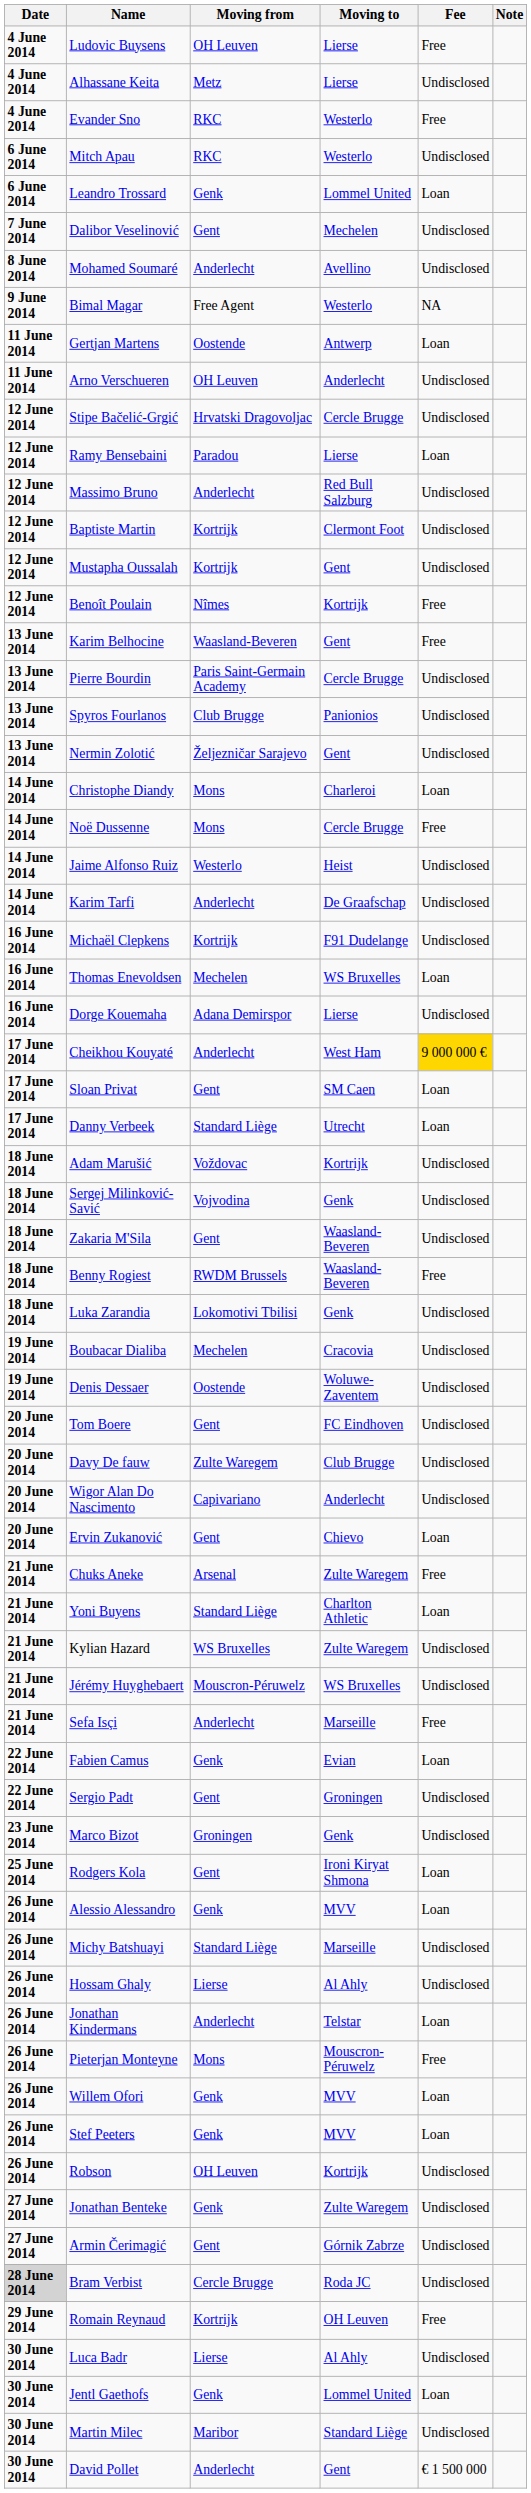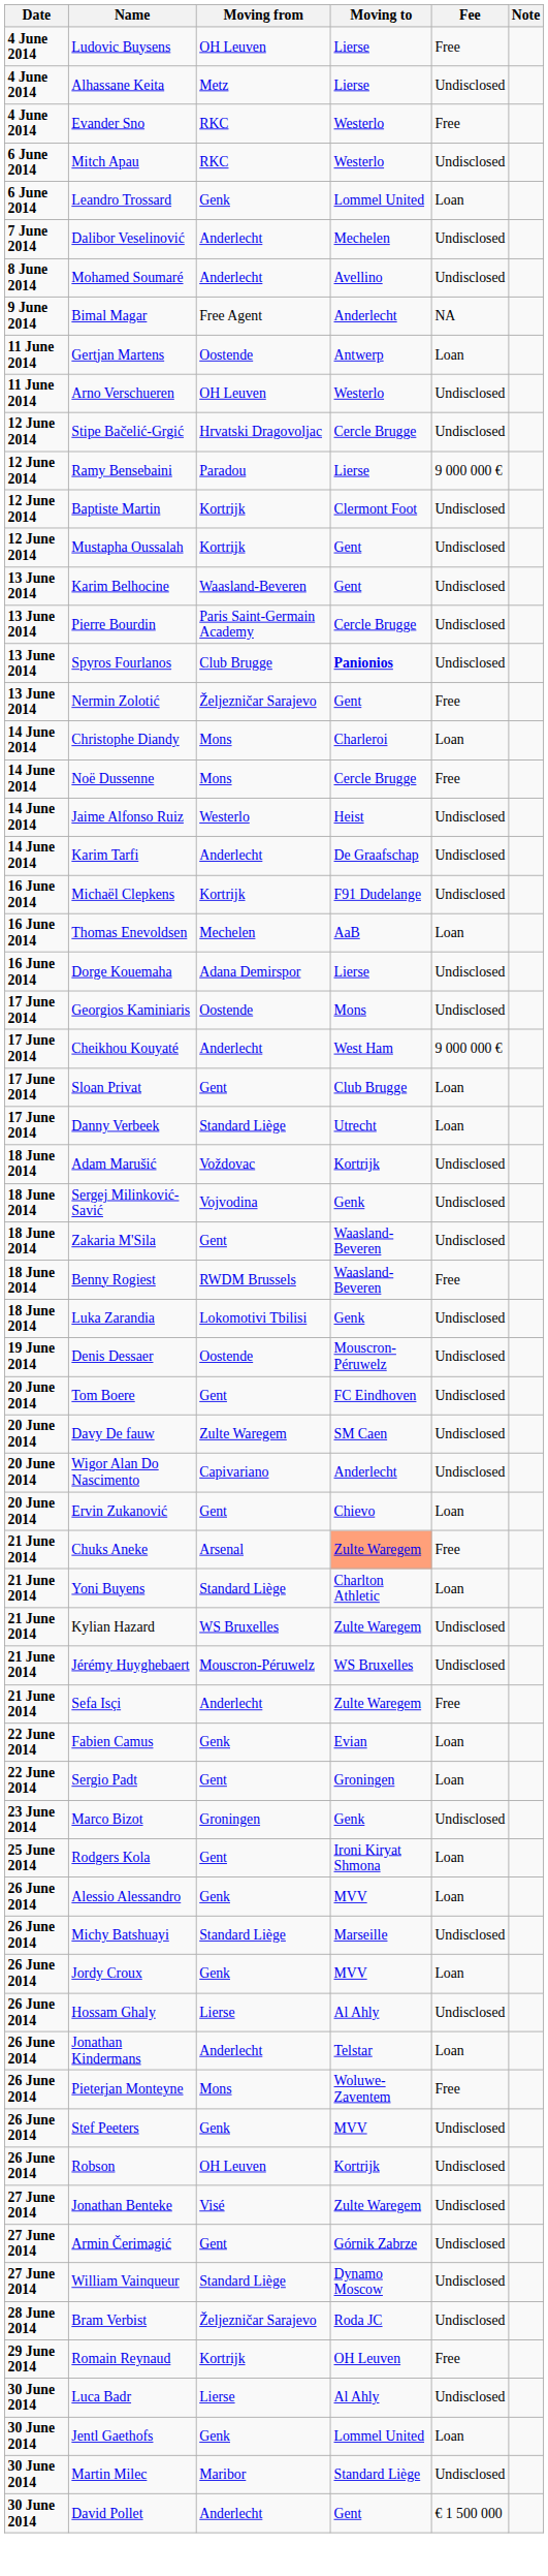 <table class="wikitable sortable">
 <tr>
 <th>Date</th>
 <th>Name</th>
 <th>Moving from</th>
 <th>Moving to</th>
 <th>Fee</th>
 <th>Note</th>
 </tr>
 <tr>
 <td><strong>4 June 2014</strong></td>
 <td><a href='#'>Ludovic Buysens</a></td>
 <td><a href='#'>OH Leuven</a></td>
 <td><a href='#'>Lierse</a></td>
 <td>Free </td>
 <td></td>
 </tr>
 <tr>
 <td><strong>4 June 2014</strong></td>
 <td> <a href='#'>Alhassane Keita</a></td>
 <td> <a href='#'>Metz</a></td>
 <td><a href='#'>Lierse</a></td>
 <td>Undisclosed </td>
 <td></td>
 </tr>
 <tr>
 <td><strong>4 June 2014</strong></td>
 <td> <a href='#'>Evander Sno</a></td>
 <td> <a href='#'>RKC</a></td>
 <td><a href='#'>Westerlo</a></td>
 <td>Free </td>
 <td></td>
 </tr>
 <tr>
 <td><strong>6 June 2014</strong></td>
 <td> <a href='#'>Mitch Apau</a></td>
 <td> <a href='#'>RKC</a></td>
 <td><a href='#'>Westerlo</a></td>
 <td>Undisclosed </td>
 <td></td>
 </tr>
 <tr>
 <td><strong>6 June 2014</strong></td>
 <td><a href='#'>Leandro Trossard</a></td>
 <td><a href='#'>Genk</a></td>
 <td><a href='#'>Lommel United</a></td>
 <td>Loan </td>
 <td align=center></td>
 </tr>
 <tr>
 <td><strong>7 June 2014</strong></td>
 <td> <a href='#'>Dalibor Veselinović</a></td>
-<td><a href='#'>Gent</a></td>
+<td><a href='#'>Anderlecht</a></td>
 <td><a href='#'>Mechelen</a></td>
 <td>Undisclosed </td>
 <td align=center></td>
 </tr>
 <tr>
 <td><strong>8 June 2014</strong></td>
 <td><a href='#'>Mohamed Soumaré</a></td>
 <td><a href='#'>Anderlecht</a></td>
 <td> <a href='#'>Avellino</a></td>
 <td>Undisclosed </td>
 <td></td>
 </tr>
 <tr>
 <td><strong>9 June 2014</strong></td>
 <td> <a href='#'>Bimal Magar</a></td>
 <td>Free Agent</td>
-<td><a href='#'>Westerlo</a></td>
+<td><a href='#'>Anderlecht</a></td>
 <td>NA </td>
 <td></td>
 </tr>
 <tr>
 <td><strong>11 June 2014</strong></td>
 <td><a href='#'>Gertjan Martens</a></td>
 <td><a href='#'>Oostende</a></td>
 <td><a href='#'>Antwerp</a></td>
 <td>Loan </td>
 <td></td>
 </tr>
 <tr>
 <td><strong>11 June 2014</strong></td>
 <td><a href='#'>Arno Verschueren</a></td>
 <td><a href='#'>OH Leuven</a></td>
-<td><a href='#'>Anderlecht</a></td>
+<td><a href='#'>Westerlo</a></td>
 <td>Undisclosed </td>
 <td></td>
 </tr>
 <tr>
 <td><strong>12 June 2014</strong></td>
 <td> <a href='#'>Stipe Bačelić-Grgić</a></td>
 <td> <a href='#'>Hrvatski Dragovoljac</a></td>
 <td><a href='#'>Cercle Brugge</a></td>
 <td>Undisclosed </td>
 <td></td>
 </tr>
 <tr>
 <td><strong>12 June 2014</strong></td>
 <td> <a href='#'>Ramy Bensebaini</a></td>
 <td> <a href='#'>Paradou</a></td>
 <td><a href='#'>Lierse</a></td>
-<td>Loan </td>
-<td></td>
-</tr>
-<tr>
-<td><strong>12 June 2014</strong></td>
-<td><a href='#'>Massimo Bruno</a></td>
-<td><a href='#'>Anderlecht</a></td>
-<td> <a href='#'>Red Bull Salzburg</a></td>
-<td>Undisclosed </td>
+<td>9 000 000 € </td>
 <td></td>
 </tr>
 <tr>
 <td><strong>12 June 2014</strong></td>
 <td> <a href='#'>Baptiste Martin</a></td>
 <td><a href='#'>Kortrijk</a></td>
 <td> <a href='#'>Clermont Foot</a></td>
 <td>Undisclosed </td>
 <td></td>
 </tr>
 <tr>
 <td><strong>12 June 2014</strong></td>
 <td><a href='#'>Mustapha Oussalah</a></td>
 <td><a href='#'>Kortrijk</a></td>
 <td><a href='#'>Gent</a></td>
 <td>Undisclosed </td>
 <td></td>
 </tr>
 <tr>
-<td><strong>12 June 2014</strong></td>
-<td> <a href='#'>Benoît Poulain</a></td>
-<td> <a href='#'>Nîmes</a></td>
-<td><a href='#'>Kortrijk</a></td>
-<td>Free </td>
-<td></td>
-</tr>
-<tr>
 <td><strong>13 June 2014</strong></td>
 <td> <a href='#'>Karim Belhocine</a></td>
 <td><a href='#'>Waasland-Beveren</a></td>
 <td><a href='#'>Gent</a></td>
-<td>Free </td>
+<td>Undisclosed </td>
 <td></td>
 </tr>
 <tr>
 <td><strong>13 June 2014</strong></td>
 <td> <a href='#'>Pierre Bourdin</a></td>
 <td> <a href='#'>Paris Saint-Germain Academy</a></td>
 <td><a href='#'>Cercle Brugge</a></td>
 <td>Undisclosed </td>
 <td></td>
 </tr>
 <tr>
 <td><strong>13 June 2014</strong></td>
 <td> <a href='#'>Spyros Fourlanos</a></td>
 <td><a href='#'>Club Brugge</a></td>
-<td> <a href='#'>Panionios</a></td>
+<td><strong> <a href='#'>Panionios</a></strong></td>
 <td>Undisclosed </td>
 <td></td>
 </tr>
 <tr>
 <td><strong>13 June 2014</strong></td>
 <td> <a href='#'>Nermin Zolotić</a></td>
 <td> <a href='#'>Željezničar Sarajevo</a></td>
 <td><a href='#'>Gent</a></td>
-<td>Undisclosed </td>
+<td>Free </td>
 <td></td>
 </tr>
 <tr>
 <td><strong>14 June 2014</strong></td>
 <td> <a href='#'>Christophe Diandy</a></td>
 <td><a href='#'>Mons</a></td>
 <td><a href='#'>Charleroi</a></td>
 <td>Loan </td>
 <td></td>
 </tr>
 <tr>
 <td><strong>14 June 2014</strong></td>
 <td><a href='#'>Noë Dussenne</a></td>
 <td><a href='#'>Mons</a></td>
 <td><a href='#'>Cercle Brugge</a></td>
 <td>Free </td>
 <td></td>
 </tr>
 <tr>
 <td><strong>14 June 2014</strong></td>
 <td> <a href='#'>Jaime Alfonso Ruiz</a></td>
 <td><a href='#'>Westerlo</a></td>
 <td><a href='#'>Heist</a></td>
 <td>Undisclosed </td>
 <td></td>
 </tr>
 <tr>
 <td><strong>14 June 2014</strong></td>
 <td><a href='#'>Karim Tarfi</a></td>
 <td><a href='#'>Anderlecht</a></td>
 <td> <a href='#'>De Graafschap</a></td>
 <td>Undisclosed </td>
 <td></td>
 </tr>
 <tr>
 <td><strong>16 June 2014</strong></td>
 <td><a href='#'>Michaël Clepkens</a></td>
 <td><a href='#'>Kortrijk</a></td>
 <td> <a href='#'>F91 Dudelange</a></td>
 <td>Undisclosed </td>
 <td></td>
 </tr>
 <tr>
 <td><strong>16 June 2014</strong></td>
 <td> <a href='#'>Thomas Enevoldsen</a></td>
 <td><a href='#'>Mechelen</a></td>
-<td><a href='#'>WS Bruxelles</a></td>
+<td> <a href='#'>AaB</a></td>
 <td>Loan </td>
 <td></td>
 </tr>
 <tr>
 <td><strong>16 June 2014</strong></td>
 <td> <a href='#'>Dorge Kouemaha</a></td>
 <td> <a href='#'>Adana Demirspor</a></td>
 <td><a href='#'>Lierse</a></td>
 <td>Undisclosed </td>
 <td></td>
 </tr>
 <tr>
 <td><strong>17 June 2014</strong></td>
+<td><a href='#'>Georgios Kaminiaris</a></td>
+<td><a href='#'>Oostende</a></td>
+<td><a href='#'>Mons</a></td>
+<td>Undisclosed </td>
+<td></td>
+</tr>
+<tr>
+<td><strong>17 June 2014</strong></td>
 <td> <a href='#'>Cheikhou Kouyaté</a></td>
 <td><a href='#'>Anderlecht</a></td>
 <td> <a href='#'>West Ham</a></td>
-<td style="background: gold;">9 000 000 € </td>
+<td>9 000 000 € </td>
 <td></td>
 </tr>
 <tr>
 <td><strong>17 June 2014</strong></td>
 <td> <a href='#'>Sloan Privat</a></td>
 <td><a href='#'>Gent</a></td>
-<td> <a href='#'>SM Caen</a></td>
+<td><a href='#'>Club Brugge</a></td>
 <td>Loan </td>
 <td></td>
 </tr>
 <tr>
 <td><strong>17 June 2014</strong></td>
 <td> <a href='#'>Danny Verbeek</a></td>
 <td><a href='#'>Standard Liège</a></td>
 <td> <a href='#'>Utrecht</a></td>
 <td>Loan </td>
 <td align=center></td>
 </tr>
 <tr>
 <td><strong>18 June 2014</strong></td>
 <td> <a href='#'>Adam Marušić</a></td>
 <td> <a href='#'>Voždovac</a></td>
 <td><a href='#'>Kortrijk</a></td>
 <td>Undisclosed </td>
 <td></td>
 </tr>
 <tr>
 <td><strong>18 June 2014</strong></td>
 <td> <a href='#'>Sergej Milinković-Savić</a></td>
 <td> <a href='#'>Vojvodina</a></td>
 <td><a href='#'>Genk</a></td>
 <td>Undisclosed </td>
 <td></td>
 </tr>
 <tr>
 <td><strong>18 June 2014</strong></td>
 <td> <a href='#'>Zakaria M'Sila</a></td>
 <td><a href='#'>Gent</a></td>
 <td><a href='#'>Waasland-Beveren</a></td>
 <td>Undisclosed </td>
 <td></td>
 </tr>
 <tr>
 <td><strong>18 June 2014</strong></td>
 <td><a href='#'>Benny Rogiest</a></td>
 <td><a href='#'>RWDM Brussels</a></td>
 <td><a href='#'>Waasland-Beveren</a></td>
 <td>Free </td>
 <td></td>
 </tr>
 <tr>
 <td><strong>18 June 2014</strong></td>
 <td> <a href='#'>Luka Zarandia</a></td>
 <td> <a href='#'>Lokomotivi Tbilisi</a></td>
 <td><a href='#'>Genk</a></td>
 <td>Undisclosed </td>
 <td></td>
 </tr>
 <tr>
 <td><strong>19 June 2014</strong></td>
-<td> <a href='#'>Boubacar Dialiba</a></td>
-<td><a href='#'>Mechelen</a></td>
-<td> <a href='#'>Cracovia</a></td>
-<td>Undisclosed </td>
-<td></td>
-</tr>
-<tr>
-<td><strong>19 June 2014</strong></td>
 <td><a href='#'>Denis Dessaer</a></td>
 <td><a href='#'>Oostende</a></td>
-<td><a href='#'>Woluwe-Zaventem</a></td>
+<td><a href='#'>Mouscron-Péruwelz</a></td>
 <td>Undisclosed </td>
 <td></td>
 </tr>
 <tr>
 <td><strong>20 June 2014</strong></td>
 <td> <a href='#'>Tom Boere</a></td>
 <td><a href='#'>Gent</a></td>
 <td> <a href='#'>FC Eindhoven</a></td>
 <td>Undisclosed </td>
 <td align=center></td>
 </tr>
 <tr>
 <td><strong>20 June 2014</strong></td>
 <td><a href='#'>Davy De fauw</a></td>
 <td><a href='#'>Zulte Waregem</a></td>
-<td><a href='#'>Club Brugge</a></td>
+<td> <a href='#'>SM Caen</a></td>
 <td>Undisclosed </td>
 <td></td>
 </tr>
 <tr>
 <td><strong>20 June 2014</strong></td>
 <td> <a href='#'>Wigor Alan Do Nascimento</a></td>
 <td> <a href='#'>Capivariano</a></td>
 <td><a href='#'>Anderlecht</a></td>
 <td>Undisclosed </td>
 <td></td>
 </tr>
 <tr>
 <td><strong>20 June 2014</strong></td>
 <td> <a href='#'>Ervin Zukanović</a></td>
 <td><a href='#'>Gent</a></td>
 <td> <a href='#'>Chievo</a></td>
 <td>Loan </td>
 <td></td>
 </tr>
 <tr>
 <td><strong>21 June 2014</strong></td>
 <td> <a href='#'>Chuks Aneke</a></td>
 <td> <a href='#'>Arsenal</a></td>
-<td><a href='#'>Zulte Waregem</a></td>
+<td style="background: lightsalmon;"><a href='#'>Zulte Waregem</a></td>
 <td>Free </td>
 <td align=center></td>
 </tr>
 <tr>
 <td><strong>21 June 2014</strong></td>
 <td><a href='#'>Yoni Buyens</a></td>
 <td><a href='#'>Standard Liège</a></td>
 <td> <a href='#'>Charlton Athletic</a></td>
 <td>Loan </td>
 <td></td>
 </tr>
 <tr>
 <td><strong>21 June 2014</strong></td>
 <td>Kylian Hazard</td>
 <td><a href='#'>WS Bruxelles</a></td>
 <td><a href='#'>Zulte Waregem</a></td>
 <td>Undisclosed </td>
 <td></td>
 </tr>
 <tr>
 <td><strong>21 June 2014</strong></td>
 <td><a href='#'>Jérémy Huyghebaert</a></td>
 <td><a href='#'>Mouscron-Péruwelz</a></td>
 <td><a href='#'>WS Bruxelles</a></td>
 <td>Undisclosed </td>
 <td></td>
 </tr>
 <tr>
 <td><strong>21 June 2014</strong></td>
 <td> <a href='#'>Sefa Isçi</a></td>
 <td><a href='#'>Anderlecht</a></td>
-<td> <a href='#'>Marseille</a></td>
+<td><a href='#'>Zulte Waregem</a></td>
 <td>Free </td>
 <td></td>
 </tr>
 <tr>
 <td><strong>22 June 2014</strong></td>
 <td> <a href='#'>Fabien Camus</a></td>
 <td><a href='#'>Genk</a></td>
 <td> <a href='#'>Evian</a></td>
 <td>Loan </td>
 <td></td>
 </tr>
 <tr>
 <td><strong>22 June 2014</strong></td>
 <td> <a href='#'>Sergio Padt</a></td>
 <td><a href='#'>Gent</a></td>
 <td> <a href='#'>Groningen</a></td>
-<td>Undisclosed </td>
+<td>Loan </td>
 <td></td>
 </tr>
 <tr>
 <td><strong>23 June 2014</strong></td>
 <td> <a href='#'>Marco Bizot</a></td>
 <td> <a href='#'>Groningen</a></td>
 <td><a href='#'>Genk</a></td>
 <td>Undisclosed </td>
 <td></td>
 </tr>
 <tr>
 <td><strong>25 June 2014</strong></td>
 <td> <a href='#'>Rodgers Kola</a></td>
 <td><a href='#'>Gent</a></td>
 <td> <a href='#'>Ironi Kiryat Shmona</a></td>
 <td>Loan </td>
 <td></td>
 </tr>
 <tr>
 <td><strong>26 June 2014</strong></td>
 <td><a href='#'>Alessio Alessandro</a></td>
 <td><a href='#'>Genk</a></td>
 <td> <a href='#'>MVV</a></td>
 <td>Loan </td>
 <td></td>
 </tr>
 <tr>
 <td><strong>26 June 2014</strong></td>
 <td><a href='#'>Michy Batshuayi</a></td>
 <td><a href='#'>Standard Liège</a></td>
 <td> <a href='#'>Marseille</a></td>
 <td>Undisclosed </td>
 <td></td>
 </tr>
 <tr>
 <td><strong>26 June 2014</strong></td>
+<td><a href='#'>Jordy Croux</a></td>
+<td><a href='#'>Genk</a></td>
+<td> <a href='#'>MVV</a></td>
+<td>Loan </td>
+<td align=center></td>
+</tr>
+<tr>
+<td><strong>26 June 2014</strong></td>
 <td> <a href='#'>Hossam Ghaly</a></td>
 <td><a href='#'>Lierse</a></td>
 <td> <a href='#'>Al Ahly</a></td>
 <td>Undisclosed </td>
 <td></td>
 </tr>
 <tr>
 <td><strong>26 June 2014</strong></td>
 <td><a href='#'>Jonathan Kindermans</a></td>
 <td><a href='#'>Anderlecht</a></td>
 <td> <a href='#'>Telstar</a></td>
 <td>Loan </td>
 <td></td>
 </tr>
 <tr>
 <td><strong>26 June 2014</strong></td>
 <td><a href='#'>Pieterjan Monteyne</a></td>
 <td><a href='#'>Mons</a></td>
-<td><a href='#'>Mouscron-Péruwelz</a></td>
+<td><a href='#'>Woluwe-Zaventem</a></td>
 <td>Free </td>
-<td></td>
-</tr>
-<tr>
-<td><strong>26 June 2014</strong></td>
-<td><a href='#'>Willem Ofori</a></td>
-<td><a href='#'>Genk</a></td>
-<td> <a href='#'>MVV</a></td>
-<td>Loan </td>
 <td></td>
 </tr>
 <tr>
 <td><strong>26 June 2014</strong></td>
 <td><a href='#'>Stef Peeters</a></td>
 <td><a href='#'>Genk</a></td>
 <td> <a href='#'>MVV</a></td>
-<td>Loan </td>
+<td>Undisclosed </td>
 <td></td>
 </tr>
 <tr>
 <td><strong>26 June 2014</strong></td>
 <td> <a href='#'>Robson</a></td>
 <td><a href='#'>OH Leuven</a></td>
 <td><a href='#'>Kortrijk</a></td>
 <td>Undisclosed </td>
 <td></td>
 </tr>
 <tr>
 <td><strong>27 June 2014</strong></td>
 <td><a href='#'>Jonathan Benteke</a></td>
-<td><a href='#'>Genk</a></td>
+<td><a href='#'>Visé</a></td>
 <td><a href='#'>Zulte Waregem</a></td>
 <td>Undisclosed </td>
 <td></td>
 </tr>
 <tr>
 <td><strong>27 June 2014</strong></td>
 <td> <a href='#'>Armin Čerimagić</a></td>
 <td><a href='#'>Gent</a></td>
 <td> <a href='#'>Górnik Zabrze</a></td>
 <td>Undisclosed </td>
 <td align=center></td>
 </tr>
 <tr>
-<td style="background: lightgrey;"><strong>28 June 2014</strong></td>
+<td><strong>27 June 2014</strong></td>
+<td> <a href='#'>William Vainqueur</a></td>
+<td><a href='#'>Standard Liège</a></td>
+<td> <a href='#'>Dynamo Moscow</a></td>
+<td>Undisclosed </td>
+<td></td>
+</tr>
+<tr>
+<td><strong>28 June 2014</strong></td>
 <td><a href='#'>Bram Verbist</a></td>
-<td><a href='#'>Cercle Brugge</a></td>
+<td> <a href='#'>Željezničar Sarajevo</a></td>
 <td> <a href='#'>Roda JC</a></td>
 <td>Undisclosed </td>
 <td align=center></td>
 </tr>
 <tr>
 <td><strong>29 June 2014</strong></td>
 <td> <a href='#'>Romain Reynaud</a></td>
 <td><a href='#'>Kortrijk</a></td>
 <td><a href='#'>OH Leuven</a></td>
 <td>Free </td>
 <td align=center></td>
 </tr>
 <tr>
 <td><strong>30 June 2014</strong></td>
 <td> <a href='#'>Luca Badr</a></td>
 <td><a href='#'>Lierse</a></td>
 <td> <a href='#'>Al Ahly</a></td>
 <td>Undisclosed </td>
 <td></td>
 </tr>
 <tr>
 <td><strong>30 June 2014</strong></td>
 <td><a href='#'>Jentl Gaethofs</a></td>
 <td><a href='#'>Genk</a></td>
 <td><a href='#'>Lommel United</a></td>
 <td>Loan </td>
 <td align=center></td>
 </tr>
 <tr>
 <td><strong>30 June 2014</strong></td>
 <td> <a href='#'>Martin Milec</a></td>
 <td> <a href='#'>Maribor</a></td>
 <td><a href='#'>Standard Liège</a></td>
 <td>Undisclosed </td>
 <td></td>
 </tr>
 <tr>
 <td><strong>30 June 2014</strong></td>
 <td><a href='#'>David Pollet</a></td>
 <td><a href='#'>Anderlecht</a></td>
 <td><a href='#'>Gent</a></td>
 <td>€ 1 500 000 </td>
 <td></td>
 </tr>
 </table>
